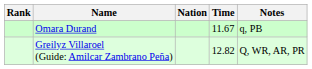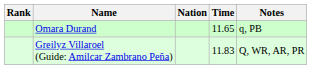 <table class="wikitable sortable">
 <tr>
 <th>Rank</th>
 <th>Name</th>
 <th>Nation</th>
 <th>Time</th>
 <th>Notes</th>
 </tr>
 <tr bgcolor=ccffcc>
 <td></td>
 <td><a href='#'>Omara Durand</a></td>
 <td></td>
-<td>11.67</td>
+<td>11.65</td>
 <td>q, PB</td>
 </tr>
 <tr bgcolor=ddffdd>
 <td></td>
 <td><a href='#'>Greilyz Villaroel</a><br>(Guide: <a href='#'>Amilcar Zambrano Peña</a>)</td>
 <td></td>
-<td>12.82</td>
+<td>11.83</td>
 <td>Q, WR, AR, PR</td>
 </tr>
 </table>
